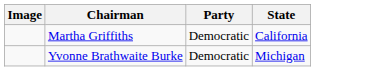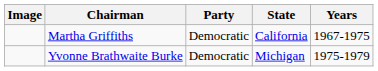 <table class=wikitable>
 <tr>
 <th>Image</th>
 <th>Chairman</th>
 <th>Party</th>
 <th>State</th>
+<th>Years</th>
 </tr>
 <tr>
 <td></td>
 <td><a href='#'>Martha Griffiths</a></td>
 <td>Democratic</td>
 <td><a href='#'>California</a></td>
+<td>1967-1975</td>
 </tr>
 <tr>
 <td></td>
 <td><a href='#'>Yvonne Brathwaite Burke</a></td>
 <td>Democratic</td>
 <td><a href='#'>Michigan</a></td>
+<td>1975-1979</td>
 </tr>
 </table>
